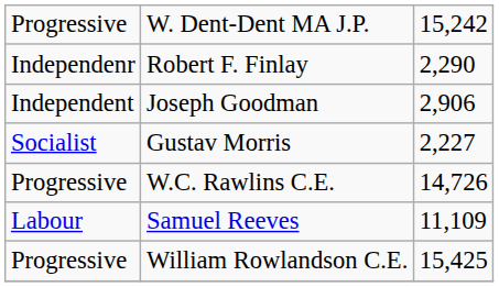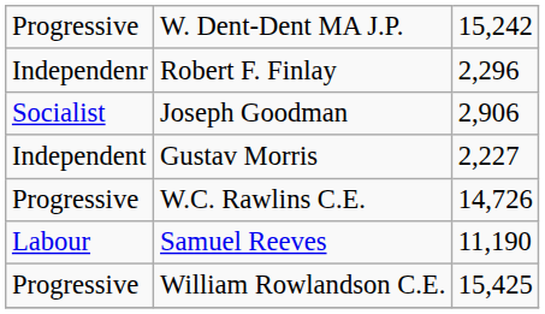 <table class="wikitable">
 <tr>
 <td>Progressive</td>
 <td>W. Dent-Dent MA J.P.</td>
 <td>15,242</td>
 </tr>
 <tr>
 <td>Independenr</td>
 <td>Robert F. Finlay</td>
-<td>2,290</td>
+<td>2,296</td>
 </tr>
 <tr>
-<td>Independent</td>
+<td><a href='#'>Socialist</a></td>
 <td>Joseph Goodman</td>
 <td>2,906</td>
 </tr>
 <tr>
-<td><a href='#'>Socialist</a></td>
+<td>Independent</td>
 <td>Gustav Morris</td>
 <td>2,227</td>
 </tr>
 <tr>
 <td>Progressive</td>
 <td>W.C. Rawlins C.E.</td>
 <td>14,726</td>
 </tr>
 <tr>
 <td><a href='#'>Labour</a></td>
 <td><a href='#'>Samuel Reeves</a></td>
-<td>11,109</td>
+<td>11,190</td>
 </tr>
 <tr>
 <td>Progressive</td>
 <td>William Rowlandson C.E.</td>
 <td>15,425</td>
 </tr>
 <tr>
 </tr>
 </table>
